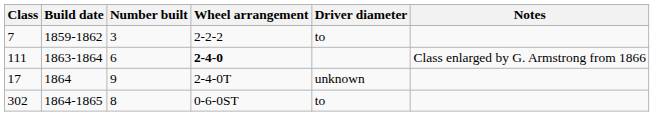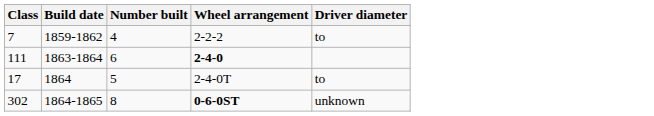 <table class="wikitable">
 <tr>
 <th>Class</th>
 <th>Build date</th>
 <th>Number built</th>
 <th>Wheel arrangement</th>
 <th>Driver diameter</th>
-<th>Notes</th>
 </tr>
 <tr>
 <td>7</td>
 <td>1859-1862</td>
-<td>3</td>
+<td>4</td>
 <td>2-2-2</td>
 <td> to </td>
-<td></td>
 </tr>
 <tr>
 <td>111</td>
 <td>1863-1864</td>
 <td>6</td>
 <td><strong>2-4-0</strong></td>
 <td></td>
-<td>Class enlarged by G. Armstrong from 1866</td>
 </tr>
 <tr>
 <td>17</td>
 <td>1864</td>
-<td>9</td>
+<td>5</td>
 <td>2-4-0T</td>
-<td>unknown</td>
-<td></td>
+<td> to </td>
 </tr>
 <tr>
 <td>302</td>
 <td>1864-1865</td>
 <td>8</td>
-<td>0-6-0ST</td>
-<td> to </td>
-<td></td>
+<td><strong>0-6-0ST</strong></td>
+<td>unknown</td>
 </tr>
 </table>
